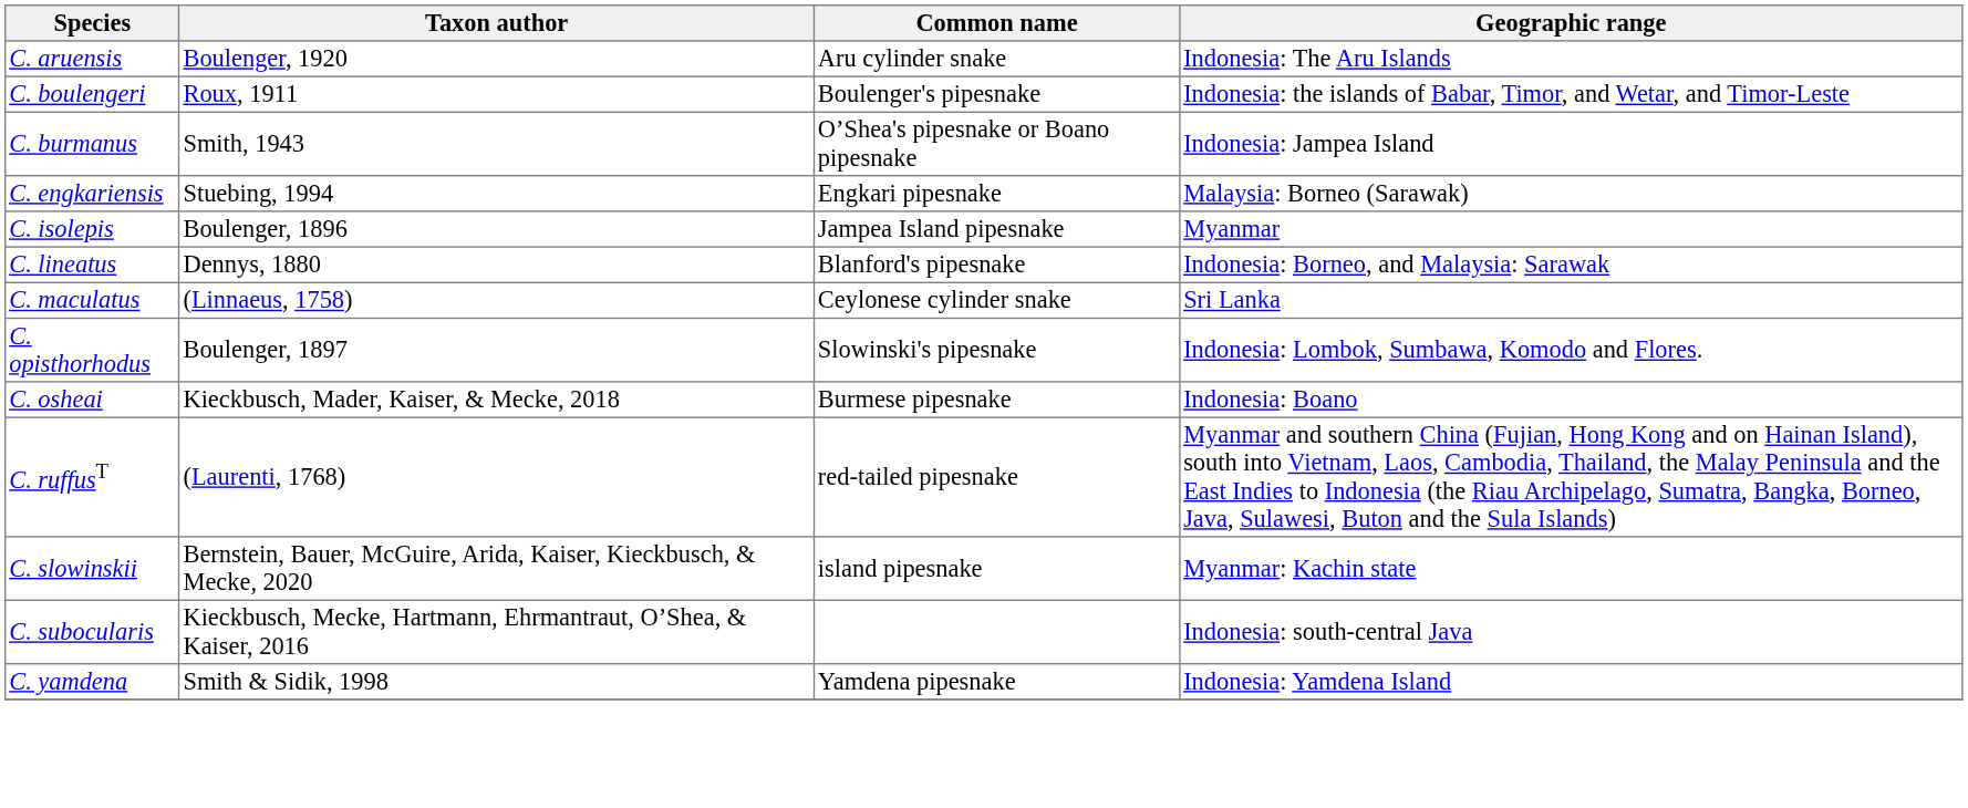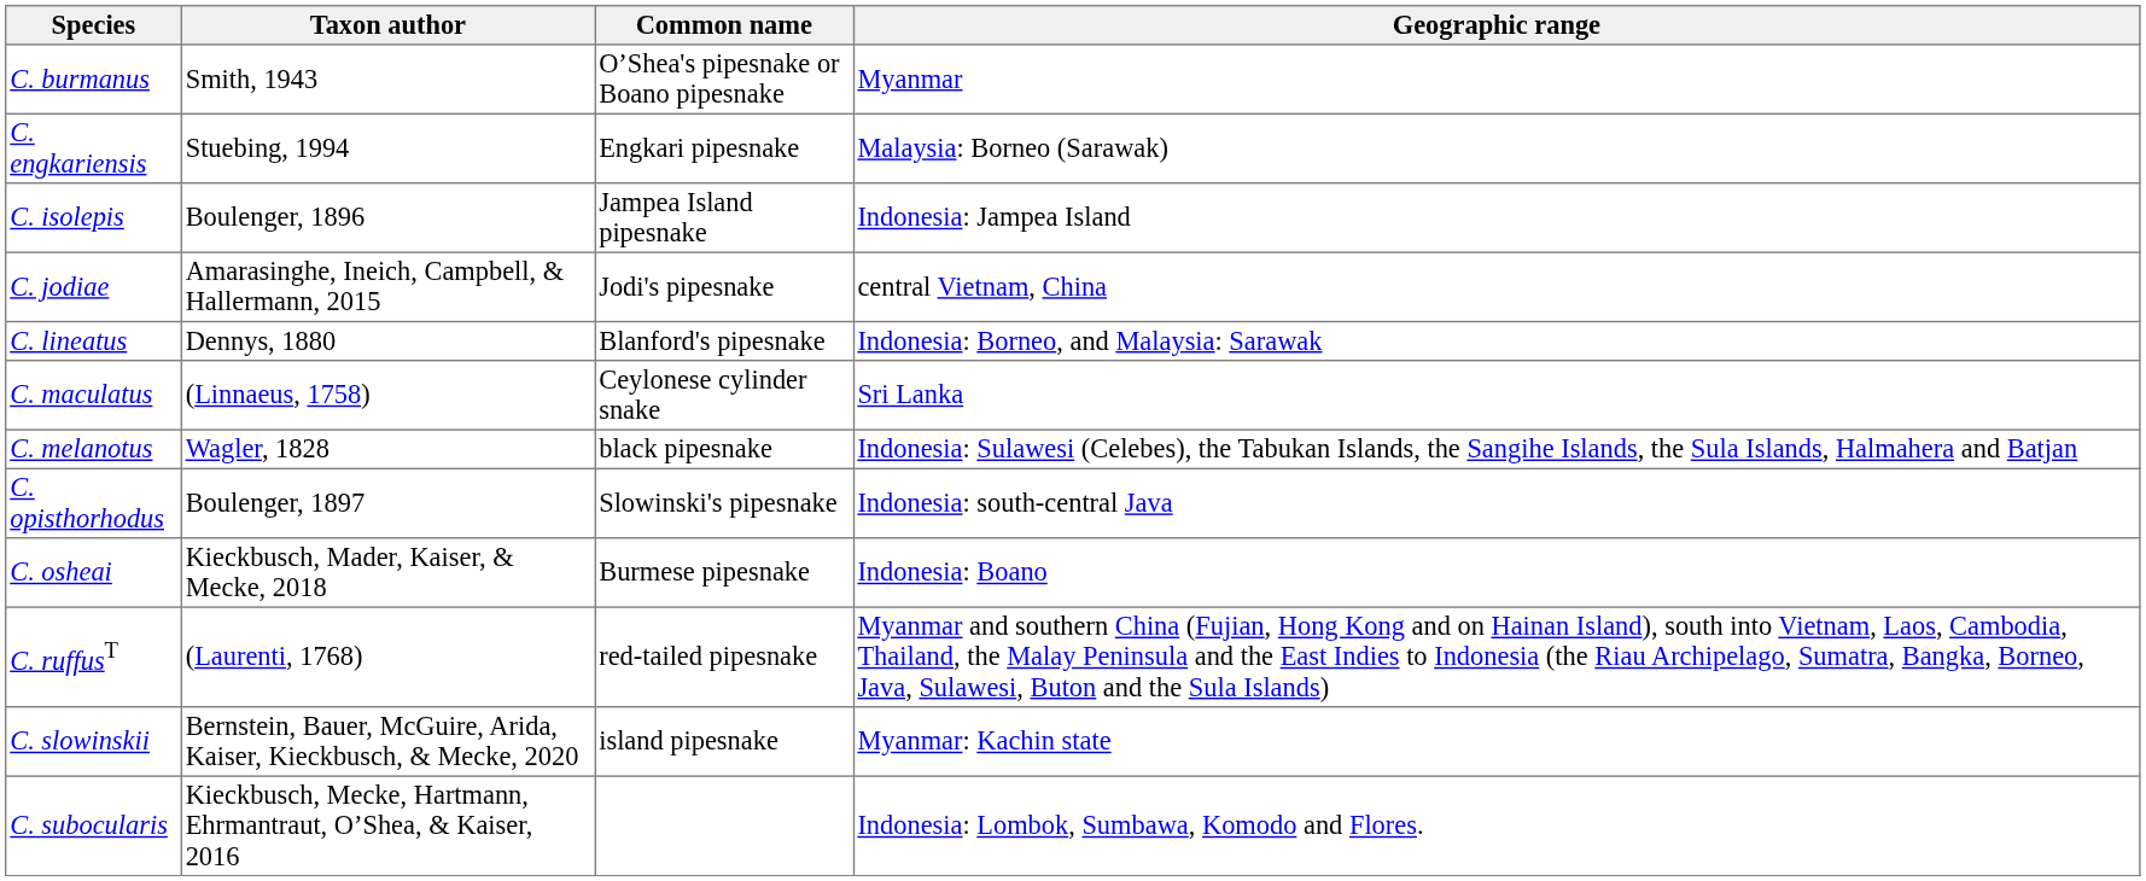 <table cellspacing=0 cellpadding=2 border=1 style="border-collapse: collapse;">
 <tr>
 <th bgcolor="#f0f0f0">Species</th>
 <th bgcolor="#f0f0f0">Taxon author</th>
 <th bgcolor="#f0f0f0">Common name</th>
 <th bgcolor="#f0f0f0">Geographic range</th>
 </tr>
 <tr>
-<td><em><a href='#'>C. aruensis</a></em></td>
-<td><a href='#'>Boulenger</a>, 1920</td>
-<td>Aru cylinder snake</td>
-<td style="width:40%"><a href='#'>Indonesia</a>: The <a href='#'>Aru Islands</a></td>
-</tr>
-<tr>
-<td><em><a href='#'>C. boulengeri</a></em></td>
-<td><a href='#'>Roux</a>, 1911</td>
-<td>Boulenger's pipesnake</td>
-<td><a href='#'>Indonesia</a>: the islands of <a href='#'>Babar</a>, <a href='#'>Timor</a>, and <a href='#'>Wetar</a>, and <a href='#'>Timor-Leste</a></td>
-</tr>
-<tr>
 <td><em><a href='#'>C. burmanus</a></em></td>
 <td>Smith, 1943</td>
 <td>O’Shea's pipesnake or Boano pipesnake</td>
-<td><a href='#'>Indonesia</a>: Jampea Island</td>
+<td><a href='#'>Myanmar</a></td>
 </tr>
 <tr>
 <td><em><a href='#'>C. engkariensis</a></em></td>
 <td>Stuebing, 1994</td>
 <td>Engkari pipesnake</td>
 <td><a href='#'>Malaysia</a>: Borneo (Sarawak)</td>
 </tr>
 <tr>
 <td><em><a href='#'>C. isolepis</a></em></td>
 <td>Boulenger, 1896</td>
 <td>Jampea Island pipesnake</td>
-<td><a href='#'>Myanmar</a></td>
+<td><a href='#'>Indonesia</a>: Jampea Island</td>
+</tr>
+<tr>
+<td><em><a href='#'>C. jodiae</a></em></td>
+<td>Amarasinghe, Ineich, Campbell, & Hallermann, 2015</td>
+<td>Jodi's pipesnake</td>
+<td>central <a href='#'>Vietnam</a>, <a href='#'>China</a></td>
 </tr>
 <tr>
 <td><em><a href='#'>C. lineatus</a></em></td>
 <td>Dennys, 1880</td>
 <td>Blanford's pipesnake</td>
 <td><a href='#'>Indonesia</a>: <a href='#'>Borneo</a>, and <a href='#'>Malaysia</a>: <a href='#'>Sarawak</a></td>
 </tr>
 <tr>
 <td><em><a href='#'>C. maculatus</a></em></td>
 <td>(<a href='#'>Linnaeus</a>, <a href='#'>1758</a>)</td>
 <td>Ceylonese cylinder snake</td>
 <td><a href='#'>Sri Lanka</a></td>
 </tr>
 <tr>
+<td><em><a href='#'>C. melanotus</a></em></td>
+<td><a href='#'>Wagler</a>, 1828</td>
+<td>black pipesnake</td>
+<td><a href='#'>Indonesia</a>: <a href='#'>Sulawesi</a> (Celebes), the Tabukan Islands, the <a href='#'>Sangihe Islands</a>, the <a href='#'>Sula Islands</a>, <a href='#'>Halmahera</a> and <a href='#'>Batjan</a></td>
+</tr>
+<tr>
 <td><em><a href='#'>C. opisthorhodus</a></em></td>
 <td>Boulenger, 1897</td>
 <td>Slowinski's pipesnake</td>
-<td><a href='#'>Indonesia</a>: <a href='#'>Lombok</a>, <a href='#'>Sumbawa</a>, <a href='#'>Komodo</a> and <a href='#'>Flores</a>.</td>
+<td><a href='#'>Indonesia</a>: south-central <a href='#'>Java</a></td>
 </tr>
 <tr>
 <td><em><a href='#'>C. osheai</a></em></td>
 <td>Kieckbusch, Mader, Kaiser, & Mecke, 2018</td>
 <td>Burmese pipesnake</td>
 <td><a href='#'>Indonesia</a>: <a href='#'>Boano</a></td>
 </tr>
 <tr>
 <td><em><a href='#'>C. ruffus</a></em><span><sup>T</sup></span></td>
 <td>(<a href='#'>Laurenti</a>, 1768)</td>
 <td>red-tailed pipesnake</td>
 <td><a href='#'>Myanmar</a> and southern <a href='#'>China</a> (<a href='#'>Fujian</a>, <a href='#'>Hong Kong</a> and on <a href='#'>Hainan Island</a>), south into <a href='#'>Vietnam</a>,  <a href='#'>Laos</a>, <a href='#'>Cambodia</a>, <a href='#'>Thailand</a>, the <a href='#'>Malay Peninsula</a> and the <a href='#'>East Indies</a> to <a href='#'>Indonesia</a> (the <a href='#'>Riau Archipelago</a>, <a href='#'>Sumatra</a>, <a href='#'>Bangka</a>, <a href='#'>Borneo</a>, <a href='#'>Java</a>, <a href='#'>Sulawesi</a>, <a href='#'>Buton</a> and the <a href='#'>Sula Islands</a>)</td>
 </tr>
 <tr>
 <td><a href='#'><em>C. slowinskii</em></a></td>
 <td>Bernstein, Bauer, McGuire, Arida, Kaiser, Kieckbusch, & Mecke, 2020</td>
 <td>island pipesnake</td>
 <td><a href='#'>Myanmar</a>: <a href='#'>Kachin state</a></td>
 </tr>
 <tr>
 <td><em><a href='#'>C. subocularis</a></em></td>
 <td>Kieckbusch, Mecke, Hartmann, Ehrmantraut, O’Shea, & Kaiser, 2016</td>
 <td></td>
-<td><a href='#'>Indonesia</a>: south-central <a href='#'>Java</a></td>
-</tr>
-<tr>
-<td><em><a href='#'>C. yamdena</a></em></td>
-<td>Smith & Sidik, 1998</td>
-<td>Yamdena pipesnake</td>
-<td><a href='#'>Indonesia</a>: <a href='#'>Yamdena Island</a></td>
+<td><a href='#'>Indonesia</a>: <a href='#'>Lombok</a>, <a href='#'>Sumbawa</a>, <a href='#'>Komodo</a> and <a href='#'>Flores</a>.</td>
 </tr>
 <tr>
 </tr>
 </table>
